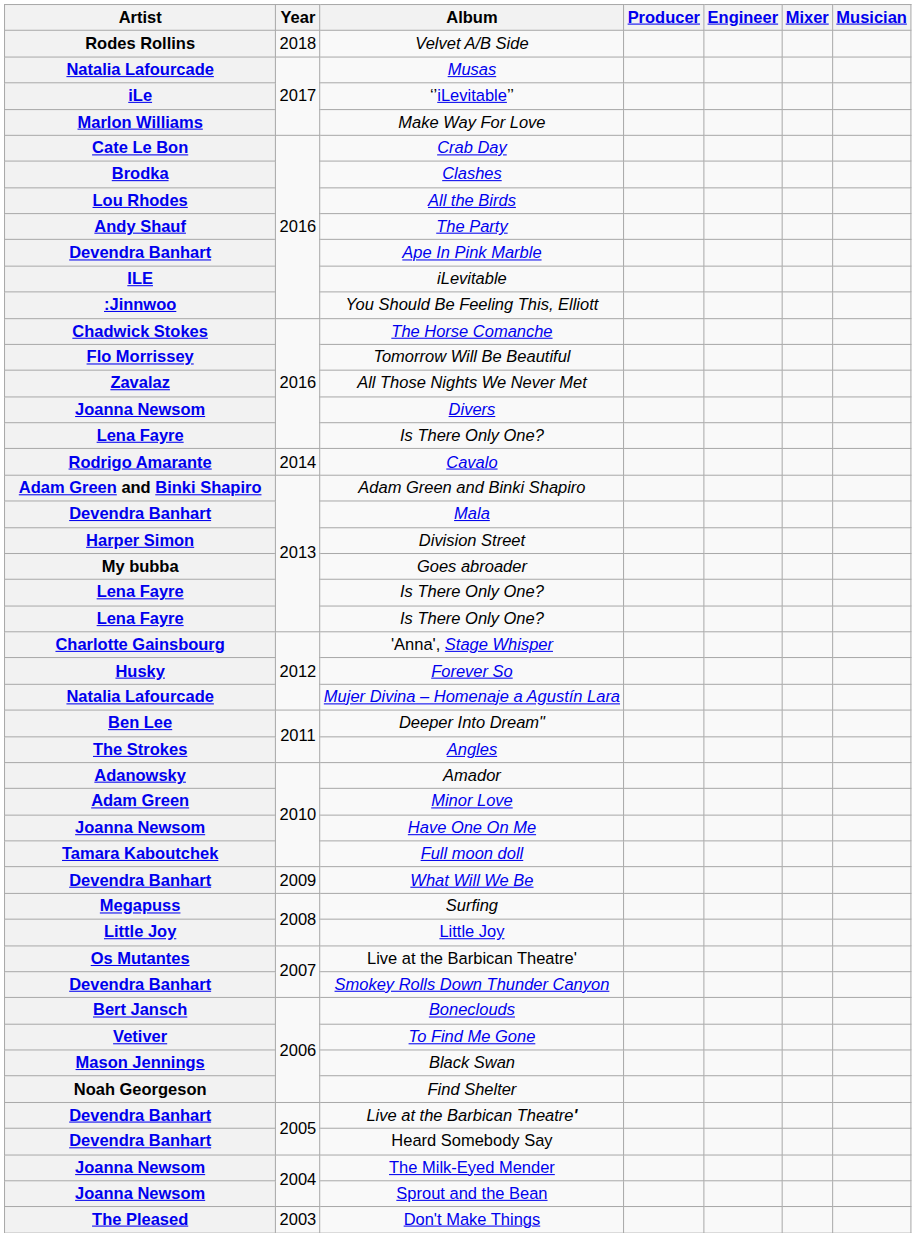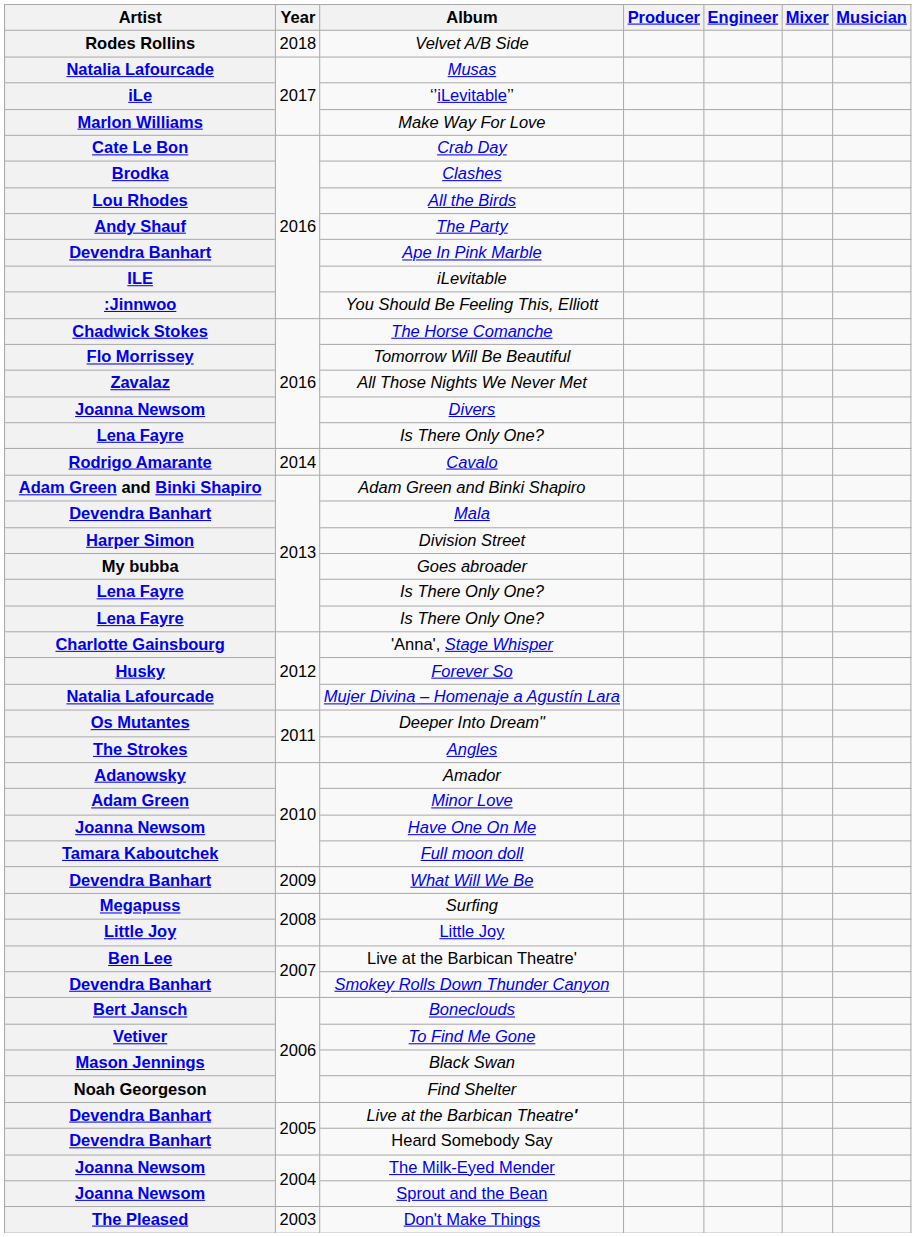 <table class="wikitable plainrowheaders" style="text-align:center;">
 <tr>
 <th scope="col" style="width:16em;">Artist</th>
 <th scope="col">Year</th>
 <th scope="col">Album</th>
 <th scope="col"><a href='#'>Producer</a></th>
 <th scope="col"><a href='#'>Engineer</a></th>
 <th scope="col"><a href='#'>Mixer</a></th>
 <th scope="col"><a href='#'>Musician</a></th>
 </tr>
 <tr>
 <th scope="row">Rodes Rollins</th>
 <td rowspan="1">2018</td>
 <td><em>Velvet A/B Side</em></td>
 <td></td>
 <td></td>
 <td></td>
 <td></td>
 </tr>
 <tr>
 <th scope="row"><a href='#'>Natalia Lafourcade</a></th>
 <td rowspan="3">2017</td>
 <td><em><a href='#'>Musas</a></em></td>
 <td></td>
 <td></td>
 <td></td>
 <td></td>
 </tr>
 <tr>
 <th scope="row"><a href='#'>iLe</a></th>
 <td>‘’<a href='#'>iLevitable</a>’’</td>
 <td></td>
 <td></td>
 <td></td>
 <td></td>
 </tr>
 <tr>
 <th scope="row"><a href='#'>Marlon Williams</a></th>
 <td><em>Make Way For Love</em></td>
 <td></td>
 <td></td>
 <td></td>
 <td></td>
 </tr>
 <tr>
 <th scope="row"><a href='#'>Cate Le Bon</a></th>
 <td rowspan="7">2016</td>
 <td><em><a href='#'>Crab Day</a></em></td>
 <td></td>
 <td></td>
 <td></td>
 <td></td>
 </tr>
 <tr>
 <th scope="row"><a href='#'>Brodka</a></th>
 <td><em><a href='#'>Clashes</a></em></td>
 <td></td>
 <td></td>
 <td></td>
 <td></td>
 </tr>
 <tr>
 <th scope="row"><a href='#'>Lou Rhodes</a></th>
 <td><em><a href='#'>All the Birds</a></em></td>
 <td></td>
 <td></td>
 <td></td>
 <td></td>
 </tr>
 <tr>
 <th scope="row"><a href='#'>Andy Shauf</a></th>
 <td><em><a href='#'>The Party</a></em></td>
 <td></td>
 <td></td>
 <td></td>
 <td></td>
 </tr>
 <tr>
 <th scope="row"><a href='#'>Devendra Banhart</a></th>
 <td><em><a href='#'>Ape In Pink Marble</a></em></td>
 <td></td>
 <td></td>
 <td></td>
 <td></td>
 </tr>
 <tr>
 <th scope="row"><a href='#'>ILE</a></th>
 <td><em>iLevitable</em></td>
 <td></td>
 <td></td>
 <td></td>
 <td></td>
 </tr>
 <tr>
 <th scope="row"><a href='#'>:Jinnwoo</a></th>
 <td><em>You Should Be Feeling This, Elliott</em></td>
 <td></td>
 <td></td>
 <td></td>
 <td></td>
 </tr>
 <tr>
 <th scope="row"><a href='#'>Chadwick Stokes</a></th>
 <td rowspan="5">2016</td>
 <td><em><a href='#'>The Horse Comanche</a></em></td>
 <td></td>
 <td></td>
 <td></td>
 <td></td>
 </tr>
 <tr>
 <th scope="row"><a href='#'>Flo Morrissey</a></th>
 <td><em>Tomorrow Will Be Beautiful</em></td>
 <td></td>
 <td></td>
 <td></td>
 <td></td>
 </tr>
 <tr>
 <th scope="row"><a href='#'>Zavalaz</a></th>
 <td><em>All Those Nights We Never Met</em></td>
 <td></td>
 <td></td>
 <td></td>
 <td></td>
 </tr>
 <tr>
 <th scope="row"><a href='#'>Joanna Newsom</a></th>
 <td><em><a href='#'>Divers</a></em></td>
 <td></td>
 <td></td>
 <td></td>
 <td></td>
 </tr>
 <tr>
 <th scope="row"><a href='#'>Lena Fayre</a></th>
 <td><em>Is There Only One?</em></td>
 <td></td>
 <td></td>
 <td></td>
 <td></td>
 </tr>
 <tr>
 <th scope="row"><a href='#'>Rodrigo Amarante</a></th>
 <td rowspan="1">2014</td>
 <td><em><a href='#'>Cavalo</a></em></td>
 <td></td>
 <td></td>
 <td></td>
 <td></td>
 </tr>
 <tr>
 <th scope="row"><a href='#'>Adam Green</a> and <a href='#'>Binki Shapiro</a></th>
 <td rowspan="6">2013</td>
 <td><em>Adam Green and Binki Shapiro</em></td>
 <td></td>
 <td></td>
 <td></td>
 <td></td>
 </tr>
 <tr>
 <th scope="row"><a href='#'>Devendra Banhart</a></th>
 <td><em><a href='#'>Mala</a></em></td>
 <td></td>
 <td></td>
 <td></td>
 <td></td>
 </tr>
 <tr>
 <th scope="row"><a href='#'>Harper Simon</a></th>
 <td><em>Division Street</em></td>
 <td></td>
 <td></td>
 <td></td>
 <td></td>
 </tr>
 <tr>
 <th scope="row">My bubba</th>
 <td><em>Goes abroader</em></td>
 <td></td>
 <td></td>
 <td></td>
 <td></td>
 </tr>
 <tr>
 <th scope="row"><a href='#'>Lena Fayre</a></th>
 <td><em>Is There Only One?</em></td>
 <td></td>
 <td></td>
 <td></td>
 <td></td>
 </tr>
 <tr>
 <th scope="row"><a href='#'>Lena Fayre</a></th>
 <td><em>Is There Only One?</em></td>
 <td></td>
 <td></td>
 <td></td>
 <td></td>
 </tr>
 <tr>
 <th scope="row"><a href='#'>Charlotte Gainsbourg</a></th>
 <td rowspan="3">2012</td>
 <td>'Anna', <em><a href='#'>Stage Whisper</a></em></td>
 <td></td>
 <td></td>
 <td></td>
 <td></td>
 </tr>
 <tr>
 <th scope="row"><a href='#'>Husky</a></th>
 <td><em><a href='#'>Forever So</a></em></td>
 <td></td>
 <td></td>
 <td></td>
 <td></td>
 </tr>
 <tr>
 <th scope="row"><a href='#'>Natalia Lafourcade</a></th>
 <td><em><a href='#'>Mujer Divina – Homenaje a Agustín Lara</a></em></td>
 <td></td>
 <td></td>
 <td></td>
 <td></td>
 </tr>
 <tr>
-<th scope="row"><a href='#'>Ben Lee</a></th>
+<th scope="row"><a href='#'>Os Mutantes</a></th>
 <td rowspan="2">2011</td>
 <td><em>Deeper Into Dream"</em></td>
 <td></td>
 <td></td>
 <td></td>
 <td></td>
 </tr>
 <tr>
 <th scope="row"><a href='#'>The Strokes</a></th>
 <td><em><a href='#'>Angles</a></em></td>
 <td></td>
 <td></td>
 <td></td>
 <td></td>
 </tr>
 <tr>
 <th scope="row"><a href='#'>Adanowsky</a></th>
 <td rowspan="4">2010</td>
 <td><em>Amador</em></td>
 <td></td>
 <td></td>
 <td></td>
 <td></td>
 </tr>
 <tr>
 <th scope="row"><a href='#'>Adam Green</a></th>
 <td><em><a href='#'>Minor Love</a></em></td>
 <td></td>
 <td></td>
 <td></td>
 <td></td>
 </tr>
 <tr>
 <th scope="row"><a href='#'>Joanna Newsom</a></th>
 <td><em><a href='#'>Have One On Me</a></em></td>
 <td></td>
 <td></td>
 <td></td>
 <td></td>
 </tr>
 <tr>
 <th scope="row"><a href='#'>Tamara Kaboutchek</a></th>
 <td><em><a href='#'>Full moon doll</a></em></td>
 <td></td>
 <td></td>
 <td></td>
 <td></td>
 </tr>
 <tr>
 <th scope="row"><a href='#'>Devendra Banhart</a></th>
 <td rowspan="1">2009</td>
 <td><em><a href='#'>What Will We Be</a></em></td>
 <td></td>
 <td></td>
 <td></td>
 <td></td>
 </tr>
 <tr>
 <th scope="row"><a href='#'>Megapuss</a></th>
 <td rowspan="2">2008</td>
 <td><em>Surfing<strong></td>
 <td></td>
 <td></td>
 <td></td>
 <td></td>
 </tr>
 <tr>
 <th scope="row"><a href='#'>Little Joy</a></th>
 <td></em><a href='#'>Little Joy</a><em></td>
 <td></td>
 <td></td>
 <td></td>
 <td></td>
 </tr>
 <tr>
-<th scope="row"><a href='#'>Os Mutantes</a></th>
+<th scope="row"><a href='#'>Ben Lee</a></th>
 <td rowspan="2">2007</td>
 <td></em>Live at the Barbican Theatre</strong>'</td>
 <td></td>
 <td></td>
 <td></td>
 <td></td>
 </tr>
 <tr>
 <th scope="row"><a href='#'>Devendra Banhart</a></th>
 <td><em><a href='#'>Smokey Rolls Down Thunder Canyon</a></em></td>
 <td></td>
 <td></td>
 <td></td>
 <td></td>
 </tr>
 <tr>
 <th scope="row"><a href='#'>Bert Jansch</a></th>
 <td rowspan="4">2006</td>
 <td><em><a href='#'>Boneclouds</a></em></td>
 <td></td>
 <td></td>
 <td></td>
 <td></td>
 </tr>
 <tr>
 <th scope="row"><a href='#'>Vetiver</a></th>
 <td><em><a href='#'>To Find Me Gone</a></em></td>
 <td></td>
 <td></td>
 <td></td>
 <td></td>
 </tr>
 <tr>
 <th scope="row"><a href='#'>Mason Jennings</a></th>
 <td><em>Black Swan</em></td>
 <td></td>
 <td></td>
 <td></td>
 <td></td>
 </tr>
 <tr>
 <th scope="row">Noah Georgeson</th>
 <td><em>Find Shelter</em></td>
 <td></td>
 <td></td>
 <td></td>
 <td></td>
 </tr>
 <tr>
 <th scope="row"><a href='#'>Devendra Banhart</a></th>
 <td rowspan="2">2005</td>
 <td><em>Live at the Barbican Theatre<strong>'</td>
 <td></td>
 <td></td>
 <td></td>
 <td></td>
 </tr>
 <tr>
 <th scope="row"><a href='#'>Devendra Banhart</a></th>
 <td></em>Heard Somebody Say<em></td>
 <td></td>
 <td></td>
 <td></td>
 <td></td>
 </tr>
 <tr>
 <th scope="row"><a href='#'>Joanna Newsom</a></th>
 <td rowspan="2">2004</td>
 <td></em><a href='#'>The Milk-Eyed Mender</a><em></td>
 <td></td>
 <td></td>
 <td></td>
 <td></td>
 </tr>
 <tr>
 <th scope="row"><a href='#'>Joanna Newsom</a></th>
 <td></em><a href='#'>Sprout and the Bean</a><em></td>
 <td></td>
 <td></td>
 <td></td>
 <td></td>
 </tr>
 <tr>
 <th scope="row"><a href='#'>The Pleased</a></th>
 <td rowspan="1">2003</td>
 <td></em><a href='#'>Don't Make Things</a><em></td>
 <td></td>
 <td></td>
 <td></td>
 <td></td>
 </tr>
 <tr>
 </tr>
 </table>
